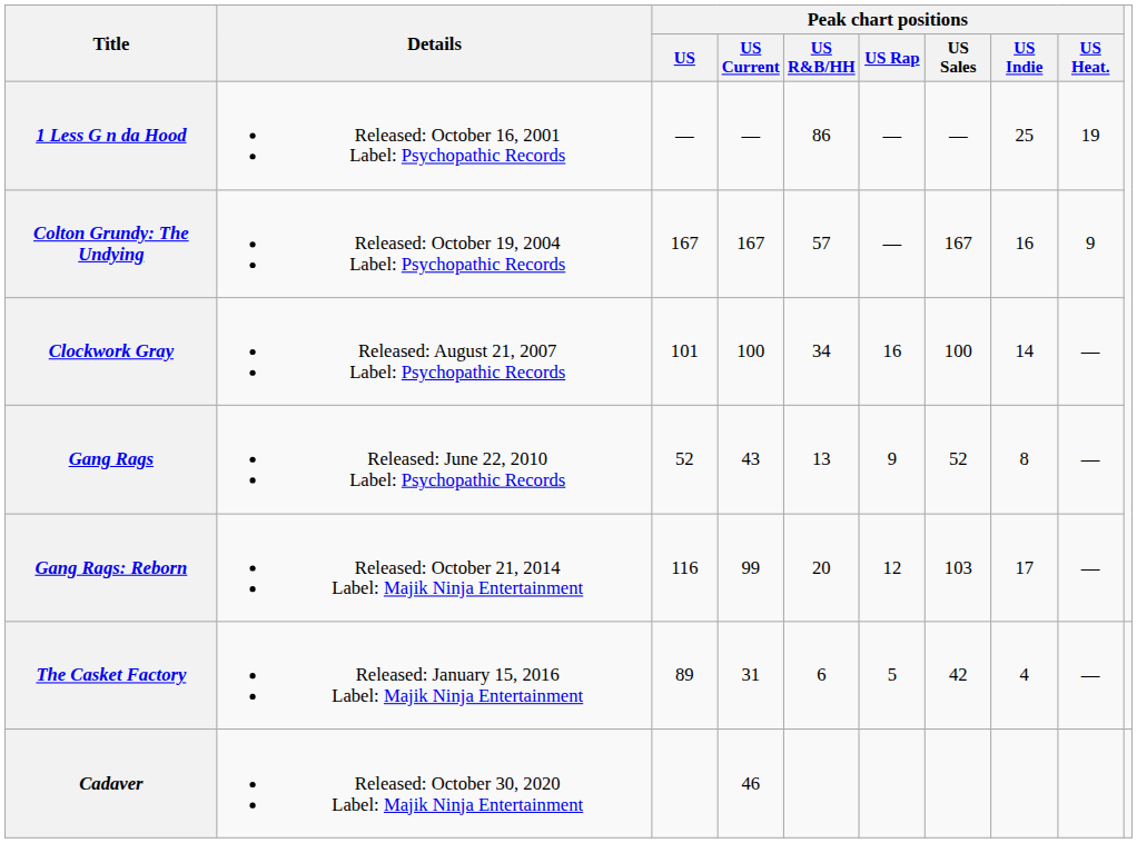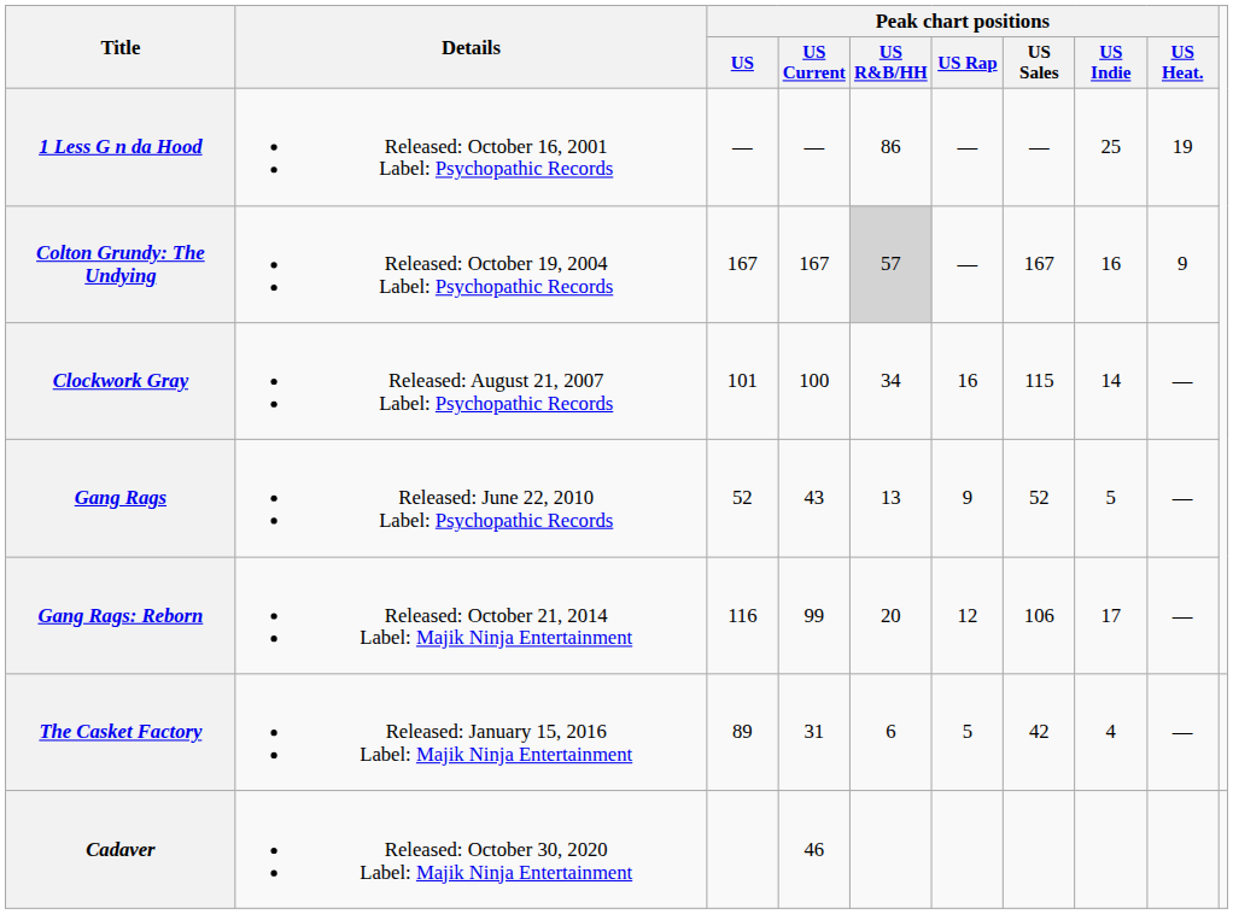 <table class="wikitable plainrowheaders" style="text-align:center;">
 <tr>
 <th scope="col" rowspan="2" style="width:11em;">Title</th>
 <th scope="col" rowspan="2" style="width:23em;">Details</th>
 <th colspan="7" scope="col">Peak chart positions</th>
 </tr>
 <tr>
 <th scope="col" style="width:3.5em;font-size:90%;"><a href='#'>US</a><br></th>
 <th scope="col" style="width:3.5em;font-size:90%;"><a href='#'>US Current</a><br></th>
 <th scope="col" style="width:3.5em;font-size:90%;"><a href='#'>US R&B/HH</a><br></th>
 <th scope="col" style="width:3.5em;font-size:90%;"><a href='#'>US Rap</a><br></th>
 <th scope="col" style="width:3.5em;font-size:90%;">US Sales<br></th>
 <th scope="col" style="width:3.5em;font-size:90%;"><a href='#'>US Indie</a><br></th>
 <th scope="col" style="width:3.5em;font-size:90%;"><a href='#'>US Heat.</a><br></th>
 </tr>
 <tr>
 <th scope="row"><em><a href='#'>1 Less G n da Hood</a></em></th>
 <td><br><ul><li>Released: October 16, 2001</li><li>Label: <a href='#'>Psychopathic Records</a></li></ul></td>
 <td>—</td>
 <td>—</td>
 <td>86</td>
 <td>—</td>
 <td>—</td>
 <td>25</td>
 <td>19</td>
 </tr>
 <tr>
 <th scope="row"><em><a href='#'>Colton Grundy: The Undying</a></em></th>
 <td><br><ul><li>Released: October 19, 2004</li><li>Label: <a href='#'>Psychopathic Records</a></li></ul></td>
 <td>167</td>
 <td>167</td>
-<td>57</td>
+<td style="background: lightgrey;">57</td>
 <td>—</td>
 <td>167</td>
 <td>16</td>
 <td>9</td>
 </tr>
 <tr>
 <th scope="row"><em><a href='#'>Clockwork Gray</a></em></th>
 <td><br><ul><li>Released: August 21, 2007</li><li>Label: <a href='#'>Psychopathic Records</a></li></ul></td>
 <td>101</td>
 <td>100</td>
 <td>34</td>
 <td>16</td>
-<td>100</td>
+<td>115</td>
 <td>14</td>
 <td>—</td>
 </tr>
 <tr>
 <th scope="row"><em><a href='#'>Gang Rags</a></em></th>
 <td><br><ul><li>Released: June 22, 2010</li><li>Label: <a href='#'>Psychopathic Records</a></li></ul></td>
 <td>52</td>
 <td>43</td>
 <td>13</td>
 <td>9</td>
 <td>52</td>
-<td>8</td>
+<td>5</td>
 <td>—</td>
 </tr>
 <tr>
 <th scope="row"><em><a href='#'>Gang Rags: Reborn</a></em></th>
 <td><br><ul><li>Released: October 21, 2014</li><li>Label: <a href='#'>Majik Ninja Entertainment</a></li></ul></td>
 <td>116</td>
 <td>99</td>
 <td>20</td>
 <td>12</td>
-<td>103</td>
+<td>106</td>
 <td>17</td>
 <td>—</td>
 </tr>
 <tr>
 <th scope="row"><em><a href='#'>The Casket Factory</a></em></th>
 <td><br><ul><li>Released: January 15, 2016</li><li>Label: <a href='#'>Majik Ninja Entertainment</a></li></ul></td>
 <td>89</td>
 <td>31</td>
 <td>6</td>
 <td>5</td>
 <td>42</td>
 <td>4</td>
 <td>—</td>
 <td></td>
 </tr>
 <tr>
 <th scope="row"><em>Cadaver</em></th>
 <td><br><ul><li>Released: October 30, 2020</li><li>Label: <a href='#'>Majik Ninja Entertainment</a></li></ul></td>
 <td></td>
 <td>46</td>
 <td></td>
 <td></td>
 <td></td>
 <td></td>
 <td></td>
 <td></td>
 </tr>
 </table>
